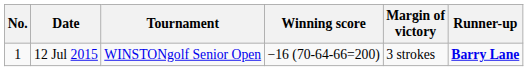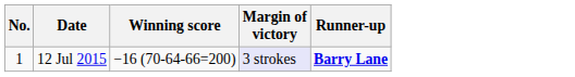 <table class="wikitable" style="font-size:95%;">
 <tr>
 <th>No.</th>
 <th>Date</th>
-<th>Tournament</th>
 <th>Winning score</th>
 <th>Margin of<br>victory</th>
 <th>Runner-up</th>
 </tr>
 <tr>
 <td align=center>1</td>
 <td>12 Jul <a href='#'>2015</a></td>
-<td><a href='#'>WINSTONgolf Senior Open</a></td>
 <td>−16 (70-64-66=200)</td>
-<td>3 strokes</td>
+<td style="background: lavender;">3 strokes</td>
 <td><strong> <a href='#'>Barry Lane</a></strong></td>
 </tr>
 </table>
